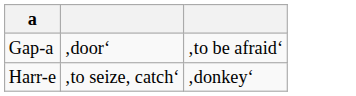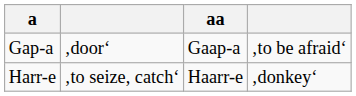 <table class="wikitable">
 <tr>
 <th>a</th>
 <th></th>
+<th>aa</th>
 <th></th>
 </tr>
 <tr>
 <td>Gap-a</td>
 <td>‚door‘</td>
+<td>Gaap-a</td>
 <td>‚to be afraid‘</td>
 </tr>
 <tr>
 <td>Harr-e</td>
 <td>‚to seize, catch‘</td>
+<td>Haarr-e</td>
 <td>‚donkey‘</td>
 </tr>
 </table>
